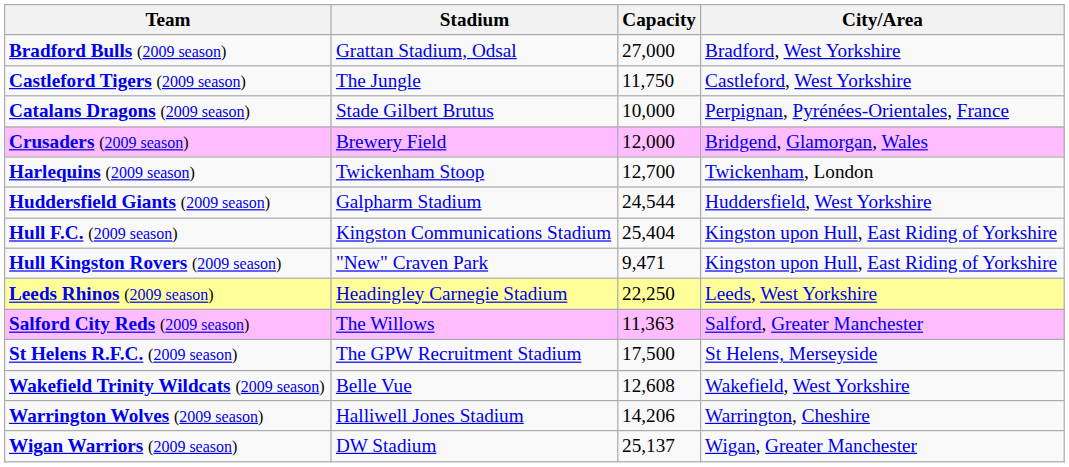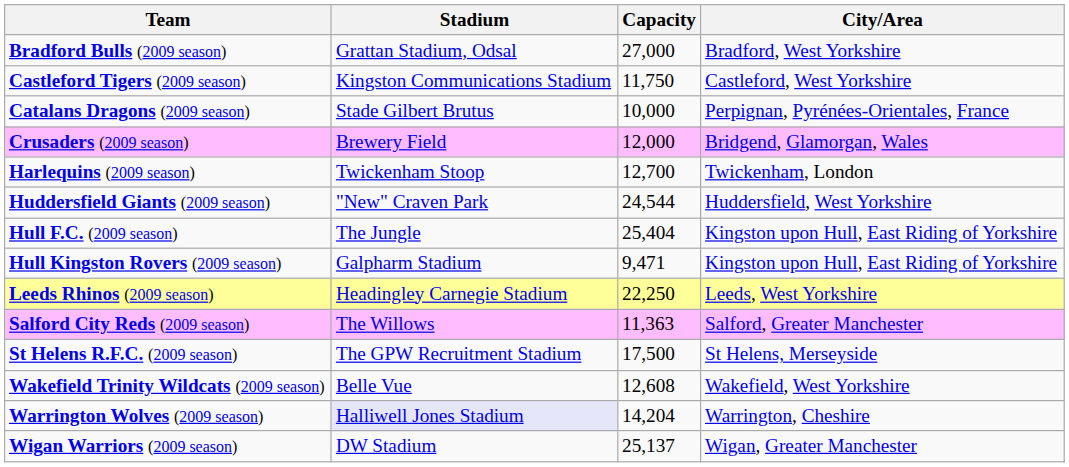 <table width="100%" class="wikitable sortable">
 <tr>
 <th>Team</th>
 <th>Stadium</th>
 <th>Capacity</th>
 <th>City/Area</th>
 </tr>
 <tr>
 <td> <strong><a href='#'>Bradford Bulls</a></strong> <small>(<a href='#'>2009 season</a>)</small></td>
 <td><a href='#'>Grattan Stadium, Odsal</a></td>
 <td>27,000</td>
 <td><a href='#'>Bradford</a>, <a href='#'>West Yorkshire</a></td>
 </tr>
 <tr>
 <td> <strong><a href='#'>Castleford Tigers</a></strong> <small>(<a href='#'>2009 season</a>)</small></td>
-<td><a href='#'>The Jungle</a></td>
+<td><a href='#'>Kingston Communications Stadium</a></td>
 <td>11,750</td>
 <td><a href='#'>Castleford</a>, <a href='#'>West Yorkshire</a></td>
 </tr>
 <tr>
 <td> <strong><a href='#'>Catalans Dragons</a></strong> <small>(<a href='#'>2009 season</a>)</small></td>
 <td><a href='#'>Stade Gilbert Brutus</a></td>
 <td>10,000</td>
 <td><a href='#'>Perpignan</a>, <a href='#'>Pyrénées-Orientales</a>, <a href='#'>France</a></td>
 </tr>
 <tr bgcolor="#ffbcff">
 <td> <strong><a href='#'>Crusaders</a></strong> <small>(<a href='#'>2009 season</a>)</small></td>
 <td><a href='#'>Brewery Field</a></td>
 <td>12,000</td>
 <td><a href='#'>Bridgend</a>, <a href='#'>Glamorgan</a>, <a href='#'>Wales</a></td>
 </tr>
 <tr>
 <td> <strong><a href='#'>Harlequins</a></strong> <small>(<a href='#'>2009 season</a>)</small></td>
 <td><a href='#'>Twickenham Stoop</a></td>
 <td>12,700</td>
 <td><a href='#'>Twickenham</a>, London</td>
 </tr>
 <tr>
 <td> <strong><a href='#'>Huddersfield Giants</a></strong> <small>(<a href='#'>2009 season</a>)</small></td>
-<td><a href='#'>Galpharm Stadium</a></td>
+<td><a href='#'>"New" Craven Park</a></td>
 <td>24,544</td>
 <td><a href='#'>Huddersfield</a>, <a href='#'>West Yorkshire</a></td>
 </tr>
 <tr>
 <td> <strong><a href='#'>Hull F.C.</a></strong> <small>(<a href='#'>2009 season</a>)</small></td>
-<td><a href='#'>Kingston Communications Stadium</a></td>
+<td><a href='#'>The Jungle</a></td>
 <td>25,404</td>
 <td><a href='#'>Kingston upon Hull</a>, <a href='#'>East Riding of Yorkshire</a></td>
 </tr>
 <tr>
 <td> <strong><a href='#'>Hull Kingston Rovers</a></strong> <small>(<a href='#'>2009 season</a>)</small></td>
-<td><a href='#'>"New" Craven Park</a></td>
+<td><a href='#'>Galpharm Stadium</a></td>
 <td>9,471</td>
 <td><a href='#'>Kingston upon Hull</a>, <a href='#'>East Riding of Yorkshire</a></td>
 </tr>
 <tr bgcolor="#ffff99">
 <td> <strong><a href='#'>Leeds Rhinos</a></strong> <small>(<a href='#'>2009 season</a>)</small></td>
 <td><a href='#'>Headingley Carnegie Stadium</a></td>
 <td>22,250</td>
 <td><a href='#'>Leeds</a>, <a href='#'>West Yorkshire</a></td>
 </tr>
 <tr bgcolor="#ffbcff">
 <td> <strong><a href='#'>Salford City Reds</a></strong> <small>(<a href='#'>2009 season</a>)</small></td>
 <td><a href='#'>The Willows</a></td>
 <td>11,363</td>
 <td><a href='#'>Salford</a>, <a href='#'>Greater Manchester</a></td>
 </tr>
 <tr>
 <td> <strong><a href='#'>St Helens R.F.C.</a></strong> <small>(<a href='#'>2009 season</a>)</small></td>
 <td><a href='#'>The GPW Recruitment Stadium</a></td>
 <td>17,500</td>
 <td><a href='#'>St Helens, Merseyside</a></td>
 </tr>
 <tr>
 <td> <strong><a href='#'>Wakefield Trinity Wildcats</a></strong> <small>(<a href='#'>2009 season</a>)</small></td>
 <td><a href='#'>Belle Vue</a></td>
 <td>12,608</td>
 <td><a href='#'>Wakefield</a>, <a href='#'>West Yorkshire</a></td>
 </tr>
 <tr>
 <td> <strong><a href='#'>Warrington Wolves</a></strong> <small>(<a href='#'>2009 season</a>)</small></td>
-<td><a href='#'>Halliwell Jones Stadium</a></td>
-<td>14,206</td>
+<td style="background: lavender;"><a href='#'>Halliwell Jones Stadium</a></td>
+<td>14,204</td>
 <td><a href='#'>Warrington</a>, <a href='#'>Cheshire</a></td>
 </tr>
 <tr>
 <td> <strong><a href='#'>Wigan Warriors</a></strong> <small>(<a href='#'>2009 season</a>)</small></td>
 <td><a href='#'>DW Stadium</a></td>
 <td>25,137</td>
 <td><a href='#'>Wigan</a>, <a href='#'>Greater Manchester</a></td>
 </tr>
 </table>
